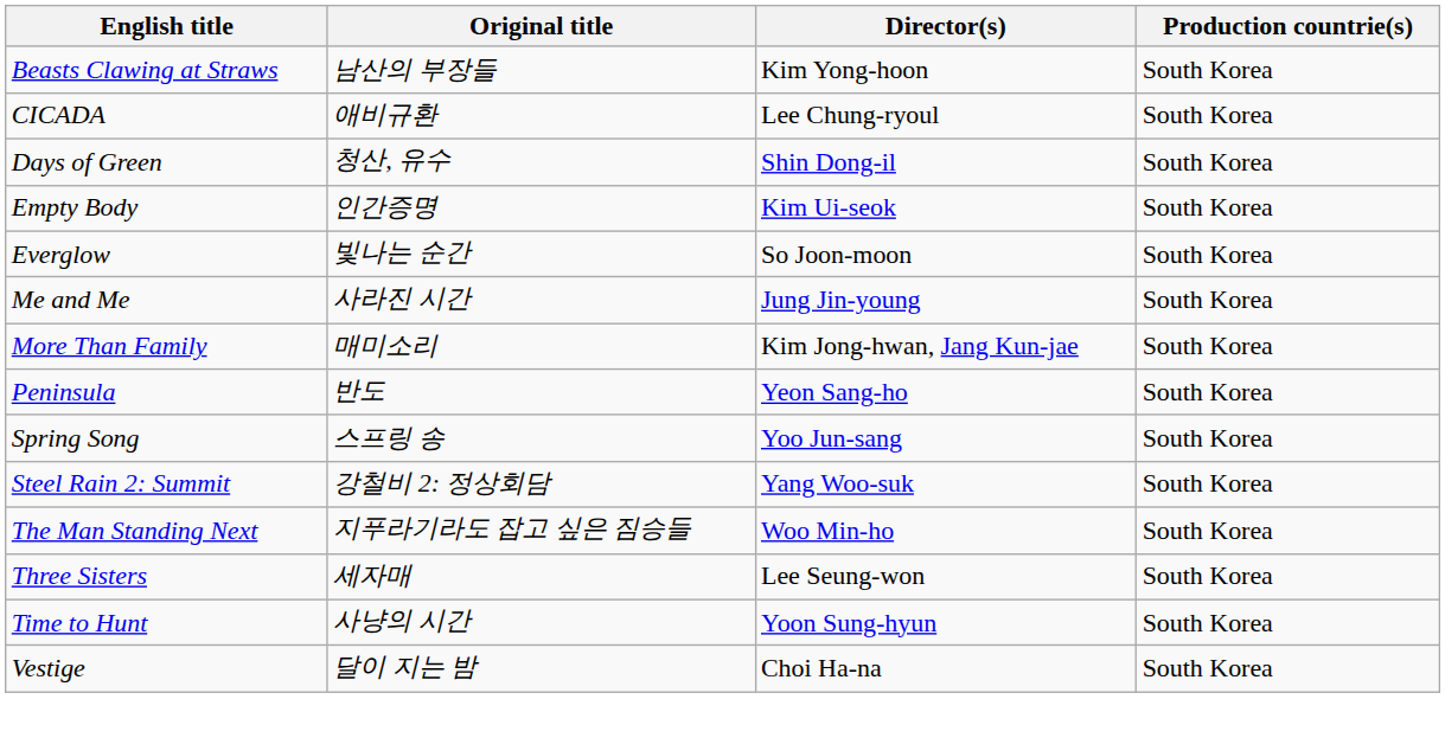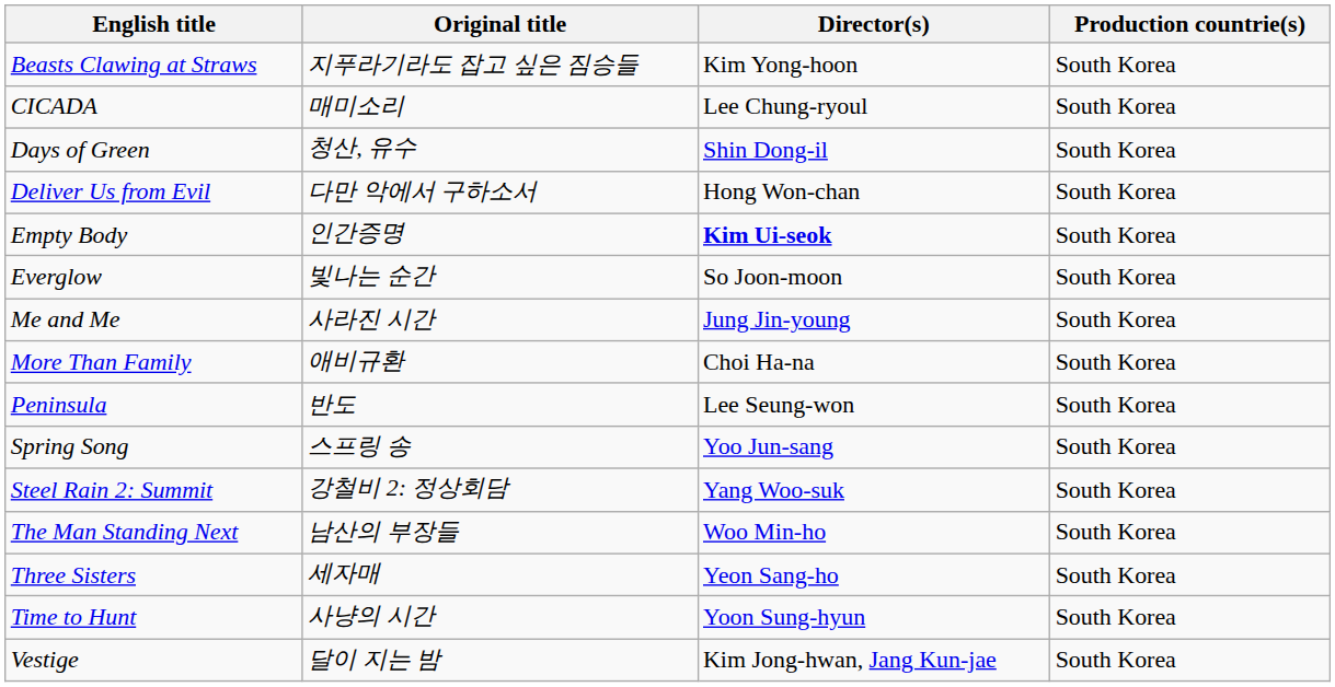 <table class="sortable wikitable" style="width:100%; margin-bottom:4px" cellpadding="5">
 <tr>
 <th scope="col">English title</th>
 <th scope="col">Original title</th>
 <th scope="col">Director(s)</th>
 <th scope="col">Production countrie(s)</th>
 </tr>
 <tr>
 <td><em><a href='#'>Beasts Clawing at Straws</a></em></td>
-<td><em>남산의 부장들</em></td>
+<td><em>지푸라기라도 잡고 싶은 짐승들</em></td>
 <td>Kim Yong-hoon</td>
 <td>South Korea</td>
 </tr>
 <tr>
 <td><em>CICADA</em></td>
-<td><em>애비규환</em></td>
+<td><em>매미소리</em></td>
 <td>Lee Chung-ryoul</td>
 <td>South Korea</td>
 </tr>
 <tr>
 <td><em>Days of Green</em></td>
 <td><em>청산, 유수</em></td>
 <td><a href='#'>Shin Dong-il</a></td>
 <td>South Korea</td>
 </tr>
 <tr>
+<td><em><a href='#'>Deliver Us from Evil</a></em></td>
+<td><em>다만 악에서 구하소서</em></td>
+<td>Hong Won-chan</td>
+<td>South Korea</td>
+</tr>
+<tr>
 <td><em>Empty Body</em></td>
 <td><em>인간증명</em></td>
-<td><a href='#'>Kim Ui-seok</a></td>
+<td><strong><a href='#'>Kim Ui-seok</a></strong></td>
 <td>South Korea</td>
 </tr>
 <tr>
 <td><em>Everglow</em></td>
 <td><em>빛나는 순간</em></td>
 <td>So Joon-moon</td>
 <td>South Korea</td>
 </tr>
 <tr>
 <td><em>Me and Me</em></td>
 <td><em>사라진 시간</em></td>
 <td><a href='#'>Jung Jin-young</a></td>
 <td>South Korea</td>
 </tr>
 <tr>
 <td><em><a href='#'>More Than Family</a></em></td>
-<td><em>매미소리</em></td>
-<td>Kim Jong-hwan, <a href='#'>Jang Kun-jae</a></td>
+<td><em>애비규환</em></td>
+<td>Choi Ha-na</td>
 <td>South Korea</td>
 </tr>
 <tr>
 <td><em><a href='#'>Peninsula</a></em></td>
 <td><em>반도</em></td>
-<td><a href='#'>Yeon Sang-ho</a></td>
+<td>Lee Seung-won</td>
 <td>South Korea</td>
 </tr>
 <tr>
 <td><em>Spring Song</em></td>
 <td><em>스프링 송</em></td>
 <td><a href='#'>Yoo Jun-sang</a></td>
 <td>South Korea</td>
 </tr>
 <tr>
 <td><em><a href='#'>Steel Rain 2: Summit</a></em></td>
 <td><em>강철비 2: 정상회담</em></td>
 <td><a href='#'>Yang Woo-suk</a></td>
 <td>South Korea</td>
 </tr>
 <tr>
 <td><em><a href='#'>The Man Standing Next</a></em></td>
-<td><em>지푸라기라도 잡고 싶은 짐승들</em></td>
+<td><em>남산의 부장들</em></td>
 <td><a href='#'>Woo Min-ho</a></td>
 <td>South Korea</td>
 </tr>
 <tr>
 <td><em><a href='#'>Three Sisters</a></em></td>
 <td><em>세자매</em></td>
-<td>Lee Seung-won</td>
+<td><a href='#'>Yeon Sang-ho</a></td>
 <td>South Korea</td>
 </tr>
 <tr>
 <td><em><a href='#'>Time to Hunt</a></em></td>
 <td><em>사냥의 시간</em></td>
 <td><a href='#'>Yoon Sung-hyun</a></td>
 <td>South Korea</td>
 </tr>
 <tr>
 <td><em>Vestige</em></td>
 <td><em>달이 지는 밤</em></td>
-<td>Choi Ha-na</td>
+<td>Kim Jong-hwan, <a href='#'>Jang Kun-jae</a></td>
 <td>South Korea</td>
 </tr>
 </table>
